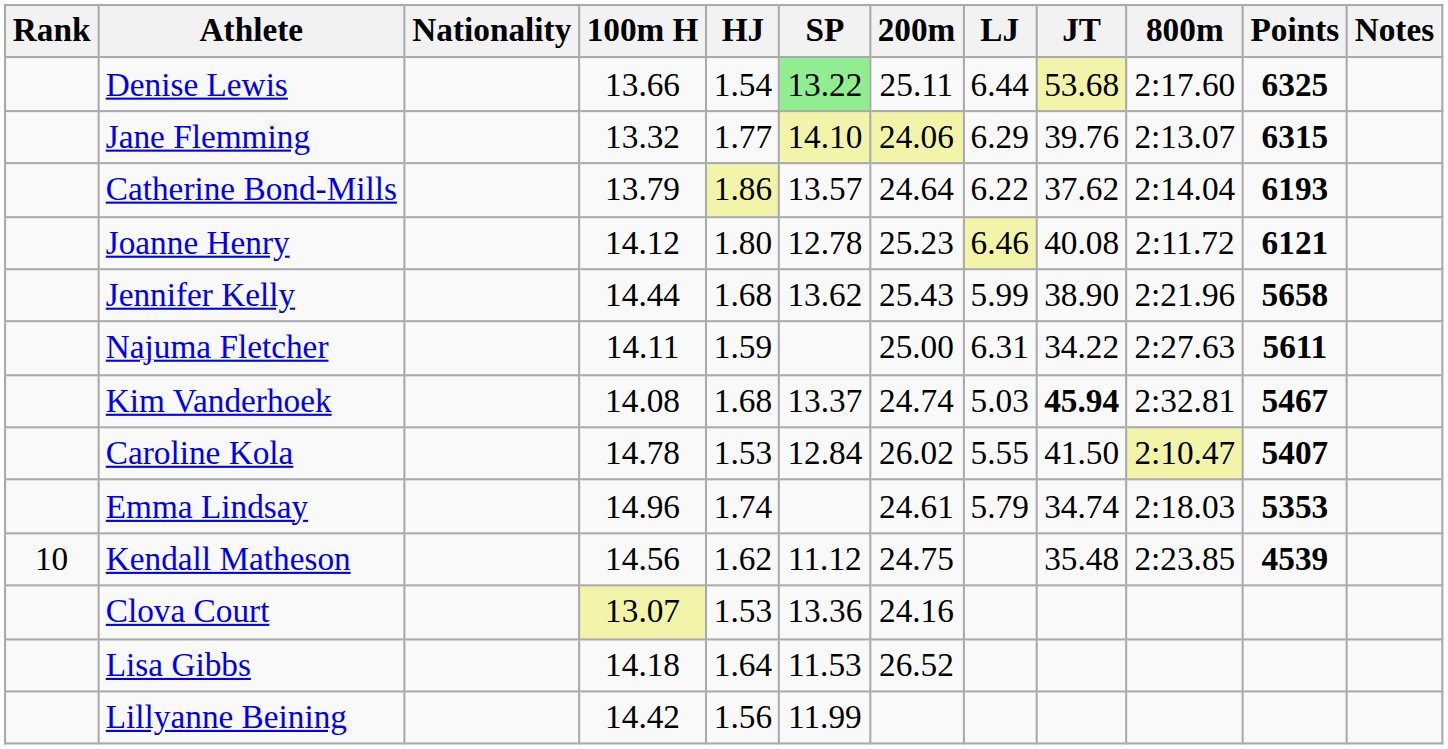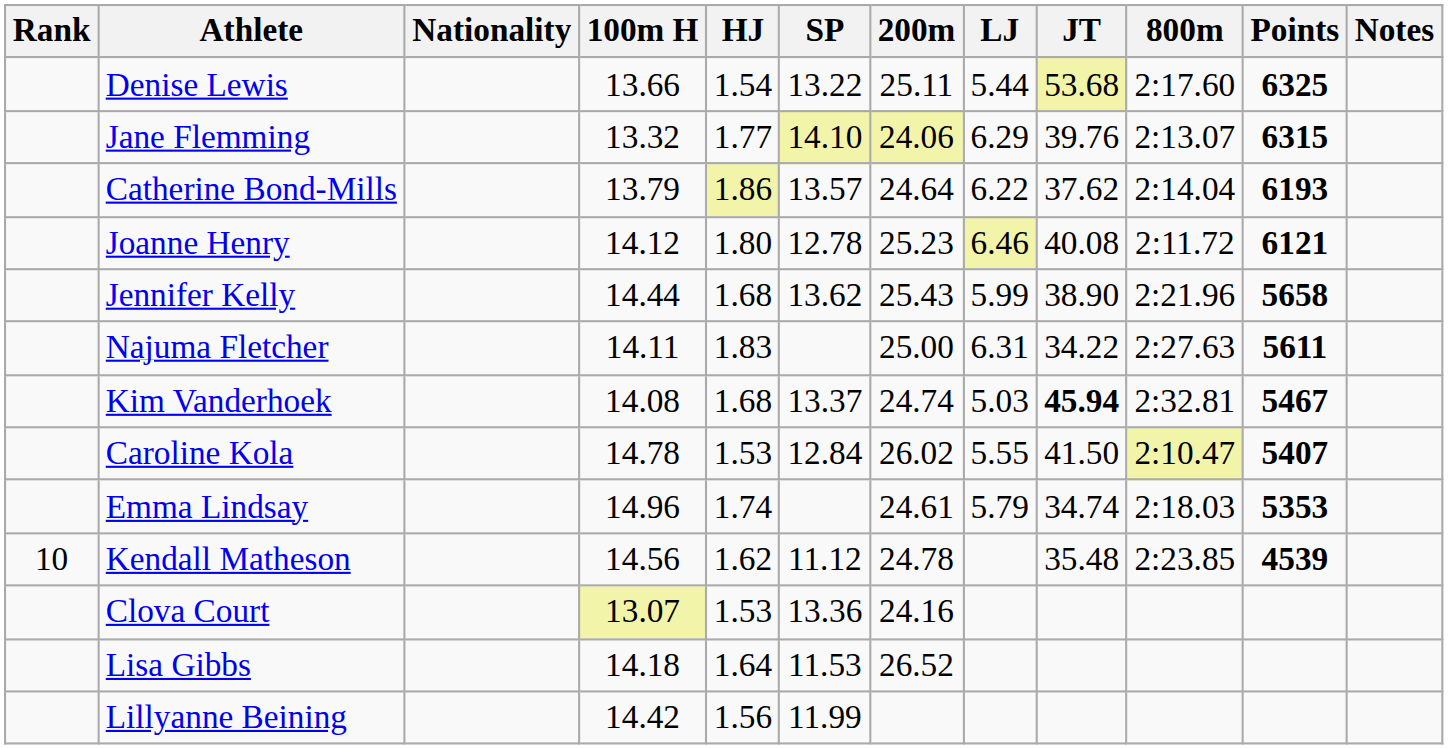 <table class="wikitable sortable" style=" text-align:center">
 <tr>
 <th>Rank</th>
 <th>Athlete</th>
 <th>Nationality</th>
 <th>100m H</th>
 <th>HJ</th>
 <th>SP</th>
 <th>200m</th>
 <th>LJ</th>
 <th>JT</th>
 <th>800m</th>
 <th>Points</th>
 <th>Notes</th>
 </tr>
 <tr>
 <td></td>
 <td align=left><a href='#'>Denise Lewis</a></td>
 <td align=left></td>
 <td>13.66</td>
 <td>1.54</td>
-<td style="background: lightgreen;">13.22</td>
+<td>13.22</td>
 <td>25.11</td>
-<td>6.44</td>
+<td>5.44</td>
 <td bgcolor=#F2F5A9>53.68</td>
 <td>2:17.60</td>
 <td><strong>6325</strong></td>
 <td></td>
 </tr>
 <tr>
 <td></td>
 <td align=left><a href='#'>Jane Flemming</a></td>
 <td align=left></td>
 <td>13.32</td>
 <td>1.77</td>
 <td bgcolor=#F2F5A9>14.10</td>
 <td bgcolor=#F2F5A9>24.06</td>
 <td>6.29</td>
 <td>39.76</td>
 <td>2:13.07</td>
 <td><strong>6315</strong></td>
 <td></td>
 </tr>
 <tr>
 <td></td>
 <td align=left><a href='#'>Catherine Bond-Mills</a></td>
 <td align=left></td>
 <td>13.79</td>
 <td bgcolor=#F2F5A9>1.86</td>
 <td>13.57</td>
 <td>24.64</td>
 <td>6.22</td>
 <td>37.62</td>
 <td>2:14.04</td>
 <td><strong>6193</strong></td>
 <td></td>
 </tr>
 <tr>
 <td></td>
 <td align=left><a href='#'>Joanne Henry</a></td>
 <td align=left></td>
 <td>14.12</td>
 <td>1.80</td>
 <td>12.78</td>
 <td>25.23</td>
 <td bgcolor=#F2F5A9>6.46</td>
 <td>40.08</td>
 <td>2:11.72</td>
 <td><strong>6121</strong></td>
 <td></td>
 </tr>
 <tr>
 <td></td>
 <td align=left><a href='#'>Jennifer Kelly</a></td>
 <td align=left></td>
 <td>14.44</td>
 <td>1.68</td>
 <td>13.62</td>
 <td>25.43</td>
 <td>5.99</td>
 <td>38.90</td>
 <td>2:21.96</td>
 <td><strong>5658</strong></td>
 <td></td>
 </tr>
 <tr>
 <td></td>
 <td align=left><a href='#'>Najuma Fletcher</a></td>
 <td align=left></td>
 <td>14.11</td>
-<td>1.59</td>
+<td>1.83</td>
 <td></td>
 <td>25.00</td>
 <td>6.31</td>
 <td>34.22</td>
 <td>2:27.63</td>
 <td><strong>5611</strong></td>
 <td></td>
 </tr>
 <tr>
 <td></td>
 <td align=left><a href='#'>Kim Vanderhoek</a></td>
 <td align=left></td>
 <td>14.08</td>
 <td>1.68</td>
 <td>13.37</td>
 <td>24.74</td>
 <td>5.03</td>
 <td><strong>45.94</strong></td>
 <td>2:32.81</td>
 <td><strong>5467</strong></td>
 <td></td>
 </tr>
 <tr>
 <td></td>
 <td align=left><a href='#'>Caroline Kola</a></td>
 <td align=left></td>
 <td>14.78</td>
 <td>1.53</td>
 <td>12.84</td>
 <td>26.02</td>
 <td>5.55</td>
 <td>41.50</td>
 <td bgcolor=#F2F5A9>2:10.47</td>
 <td><strong>5407</strong></td>
 <td></td>
 </tr>
 <tr>
 <td></td>
 <td align=left><a href='#'>Emma Lindsay</a></td>
 <td align=left></td>
 <td>14.96</td>
 <td>1.74</td>
 <td></td>
 <td>24.61</td>
 <td>5.79</td>
 <td>34.74</td>
 <td>2:18.03</td>
 <td><strong>5353</strong></td>
 <td></td>
 </tr>
 <tr>
 <td>10</td>
 <td align=left><a href='#'>Kendall Matheson</a></td>
 <td align=left></td>
 <td>14.56</td>
 <td>1.62</td>
 <td>11.12</td>
-<td>24.75</td>
+<td>24.78</td>
 <td></td>
 <td>35.48</td>
 <td>2:23.85</td>
 <td><strong>4539</strong></td>
 <td></td>
 </tr>
 <tr>
 <td></td>
 <td align=left><a href='#'>Clova Court</a></td>
 <td align=left></td>
 <td bgcolor=#F2F5A9>13.07</td>
 <td>1.53</td>
 <td>13.36</td>
 <td>24.16</td>
 <td></td>
 <td></td>
 <td></td>
 <td><strong></strong></td>
 <td></td>
 </tr>
 <tr>
 <td></td>
 <td align=left><a href='#'>Lisa Gibbs</a></td>
 <td align=left></td>
 <td>14.18</td>
 <td>1.64</td>
 <td>11.53</td>
 <td>26.52</td>
 <td></td>
 <td></td>
 <td></td>
 <td><strong></strong></td>
 <td></td>
 </tr>
 <tr>
 <td></td>
 <td align=left><a href='#'>Lillyanne Beining</a></td>
 <td align=left></td>
 <td>14.42</td>
 <td>1.56</td>
 <td>11.99</td>
 <td></td>
 <td></td>
 <td></td>
 <td></td>
 <td><strong></strong></td>
 <td></td>
 </tr>
 </table>
